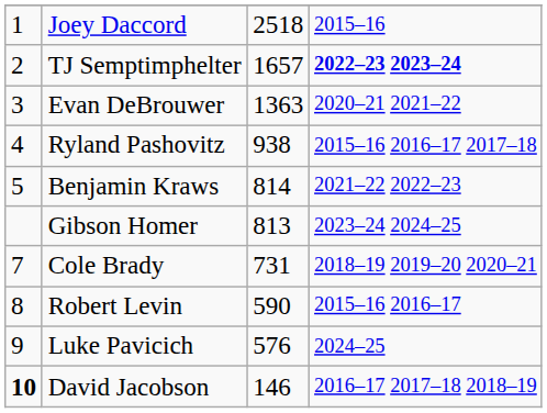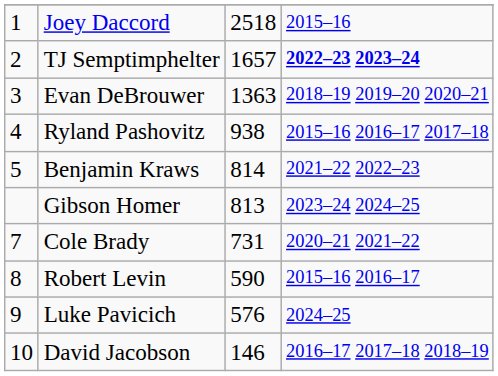 <table class="wikitable">
 <tr>
 </tr>
 <tr>
 <td>1</td>
 <td><a href='#'>Joey Daccord</a></td>
 <td>2518</td>
 <td style="font-size:80%;"><a href='#'>2015–16</a></td>
 </tr>
 <tr>
 <td>2</td>
 <td>TJ Semptimphelter</td>
 <td>1657</td>
 <td style="font-size:80%;"><strong><a href='#'>2022–23</a> <a href='#'>2023–24</a></strong></td>
 </tr>
 <tr>
 <td>3</td>
 <td>Evan DeBrouwer</td>
 <td>1363</td>
-<td style="font-size:80%;"><a href='#'>2020–21</a> <a href='#'>2021–22</a></td>
+<td style="font-size:80%;"><a href='#'>2018–19</a> <a href='#'>2019–20</a> <a href='#'>2020–21</a></td>
 </tr>
 <tr>
 <td>4</td>
 <td>Ryland Pashovitz</td>
 <td>938</td>
 <td style="font-size:80%;"><a href='#'>2015–16</a> <a href='#'>2016–17</a> <a href='#'>2017–18</a></td>
 </tr>
 <tr>
 <td>5</td>
 <td>Benjamin Kraws</td>
 <td>814</td>
 <td style="font-size:80%;"><a href='#'>2021–22</a> <a href='#'>2022–23</a></td>
 </tr>
 <tr>
 <td></td>
 <td>Gibson Homer</td>
 <td>813</td>
 <td style="font-size:80%;"><a href='#'>2023–24</a> <a href='#'>2024–25</a></td>
 </tr>
 <tr>
 <td>7</td>
 <td>Cole Brady</td>
 <td>731</td>
-<td style="font-size:80%;"><a href='#'>2018–19</a> <a href='#'>2019–20</a> <a href='#'>2020–21</a></td>
+<td style="font-size:80%;"><a href='#'>2020–21</a> <a href='#'>2021–22</a></td>
 </tr>
 <tr>
 <td>8</td>
 <td>Robert Levin</td>
 <td>590</td>
 <td style="font-size:80%;"><a href='#'>2015–16</a> <a href='#'>2016–17</a></td>
 </tr>
 <tr>
 <td>9</td>
 <td>Luke Pavicich</td>
 <td>576</td>
 <td style="font-size:80%;"><a href='#'>2024–25</a></td>
 </tr>
 <tr>
-<td><strong>10</strong></td>
+<td>10</td>
 <td>David Jacobson</td>
 <td>146</td>
 <td style="font-size:80%;"><a href='#'>2016–17</a> <a href='#'>2017–18</a> <a href='#'>2018–19</a></td>
 </tr>
 </table>
